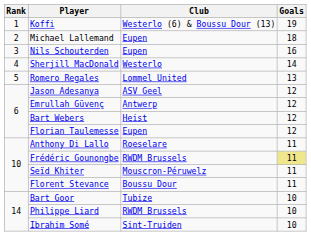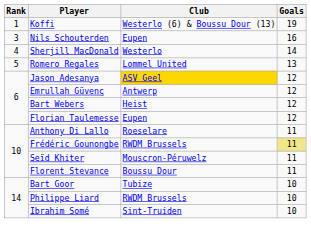 <table class="wikitable" style="text-align:center">
 <tr>
 <th>Rank</th>
 <th>Player</th>
 <th>Club</th>
 <th>Goals</th>
 </tr>
 <tr>
 <td rowspan="1">1</td>
 <td align="left"> <a href='#'>Koffi</a></td>
 <td align="left"><a href='#'>Westerlo</a> (6) & <a href='#'>Boussu Dour</a> (13)</td>
 <td>19</td>
-</tr>
-<tr>
-<td rowspan="1">2</td>
-<td align="left"> Michael Lallemand</td>
-<td align="left"><a href='#'>Eupen</a></td>
-<td>18</td>
 </tr>
 <tr>
 <td>3</td>
 <td align="left"> <a href='#'>Nils Schouterden</a></td>
 <td align="left"><a href='#'>Eupen</a></td>
 <td>16</td>
 </tr>
 <tr>
 <td rowspan="1">4</td>
 <td align="left"> <a href='#'>Sherjill MacDonald</a></td>
 <td align="left"><a href='#'>Westerlo</a></td>
 <td>14</td>
 </tr>
 <tr>
 <td rowspan="1">5</td>
 <td align="left"> <a href='#'>Romero Regales</a></td>
 <td align="left"><a href='#'>Lommel United</a></td>
 <td>13</td>
 </tr>
 <tr>
 <td rowspan="4">6</td>
 <td align="left"> <a href='#'>Jason Adesanya</a></td>
-<td align="left"><a href='#'>ASV Geel</a></td>
+<td align="left" style="background: gold;"><a href='#'>ASV Geel</a></td>
 <td>12</td>
 </tr>
 <tr>
 <td align="left"> <a href='#'>Emrullah Güvenç</a></td>
 <td align="left"><a href='#'>Antwerp</a></td>
 <td>12</td>
 </tr>
 <tr>
 <td align="left"> <a href='#'>Bart Webers</a></td>
 <td align="left"><a href='#'>Heist</a></td>
 <td>12</td>
 </tr>
 <tr>
 <td align="left"> <a href='#'>Florian Taulemesse</a></td>
 <td align="left"><a href='#'>Eupen</a></td>
 <td>12</td>
 </tr>
 <tr>
 <td rowspan="4">10</td>
 <td align="left"> <a href='#'>Anthony Di Lallo</a></td>
 <td align="left"><a href='#'>Roeselare</a></td>
 <td>11</td>
 </tr>
 <tr>
 <td align="left"> <a href='#'>Frédéric Gounongbe</a></td>
 <td align="left"><a href='#'>RWDM Brussels</a></td>
 <td style="background: khaki;">11</td>
 </tr>
 <tr>
 <td align="left"> <a href='#'>Seïd Khiter</a></td>
 <td align="left"><a href='#'>Mouscron-Péruwelz</a></td>
 <td>11</td>
 </tr>
 <tr>
 <td align="left"> <a href='#'>Florent Stevance</a></td>
 <td align="left"><a href='#'>Boussu Dour</a></td>
 <td>11</td>
 </tr>
 <tr>
 <td rowspan="3">14</td>
 <td align="left"> <a href='#'>Bart Goor</a></td>
 <td align="left"><a href='#'>Tubize</a></td>
 <td>10</td>
 </tr>
 <tr>
 <td align="left"> <a href='#'>Philippe Liard</a></td>
 <td align="left"><a href='#'>RWDM Brussels</a></td>
 <td>10</td>
 </tr>
 <tr>
 <td align="left"> <a href='#'>Ibrahim Somé</a></td>
 <td align="left"><a href='#'>Sint-Truiden</a></td>
 <td>10</td>
 </tr>
 </table>
